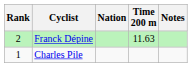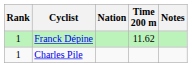 <table class="wikitable sortable" style="text-align:center">
 <tr>
 <th>Rank</th>
 <th>Cyclist</th>
 <th>Nation</th>
 <th>Time<br>200 m</th>
 <th>Notes</th>
 </tr>
 <tr bgcolor=bbf3bb>
-<td>2</td>
+<td>1</td>
 <td align=left><a href='#'>Franck Dépine</a></td>
 <td align=left></td>
-<td>11.63</td>
+<td>11.62</td>
 <td></td>
 </tr>
 <tr>
 <td>1</td>
 <td align=left><a href='#'>Charles Pile</a></td>
 <td align=left></td>
 <td></td>
 <td></td>
 </tr>
 </table>
